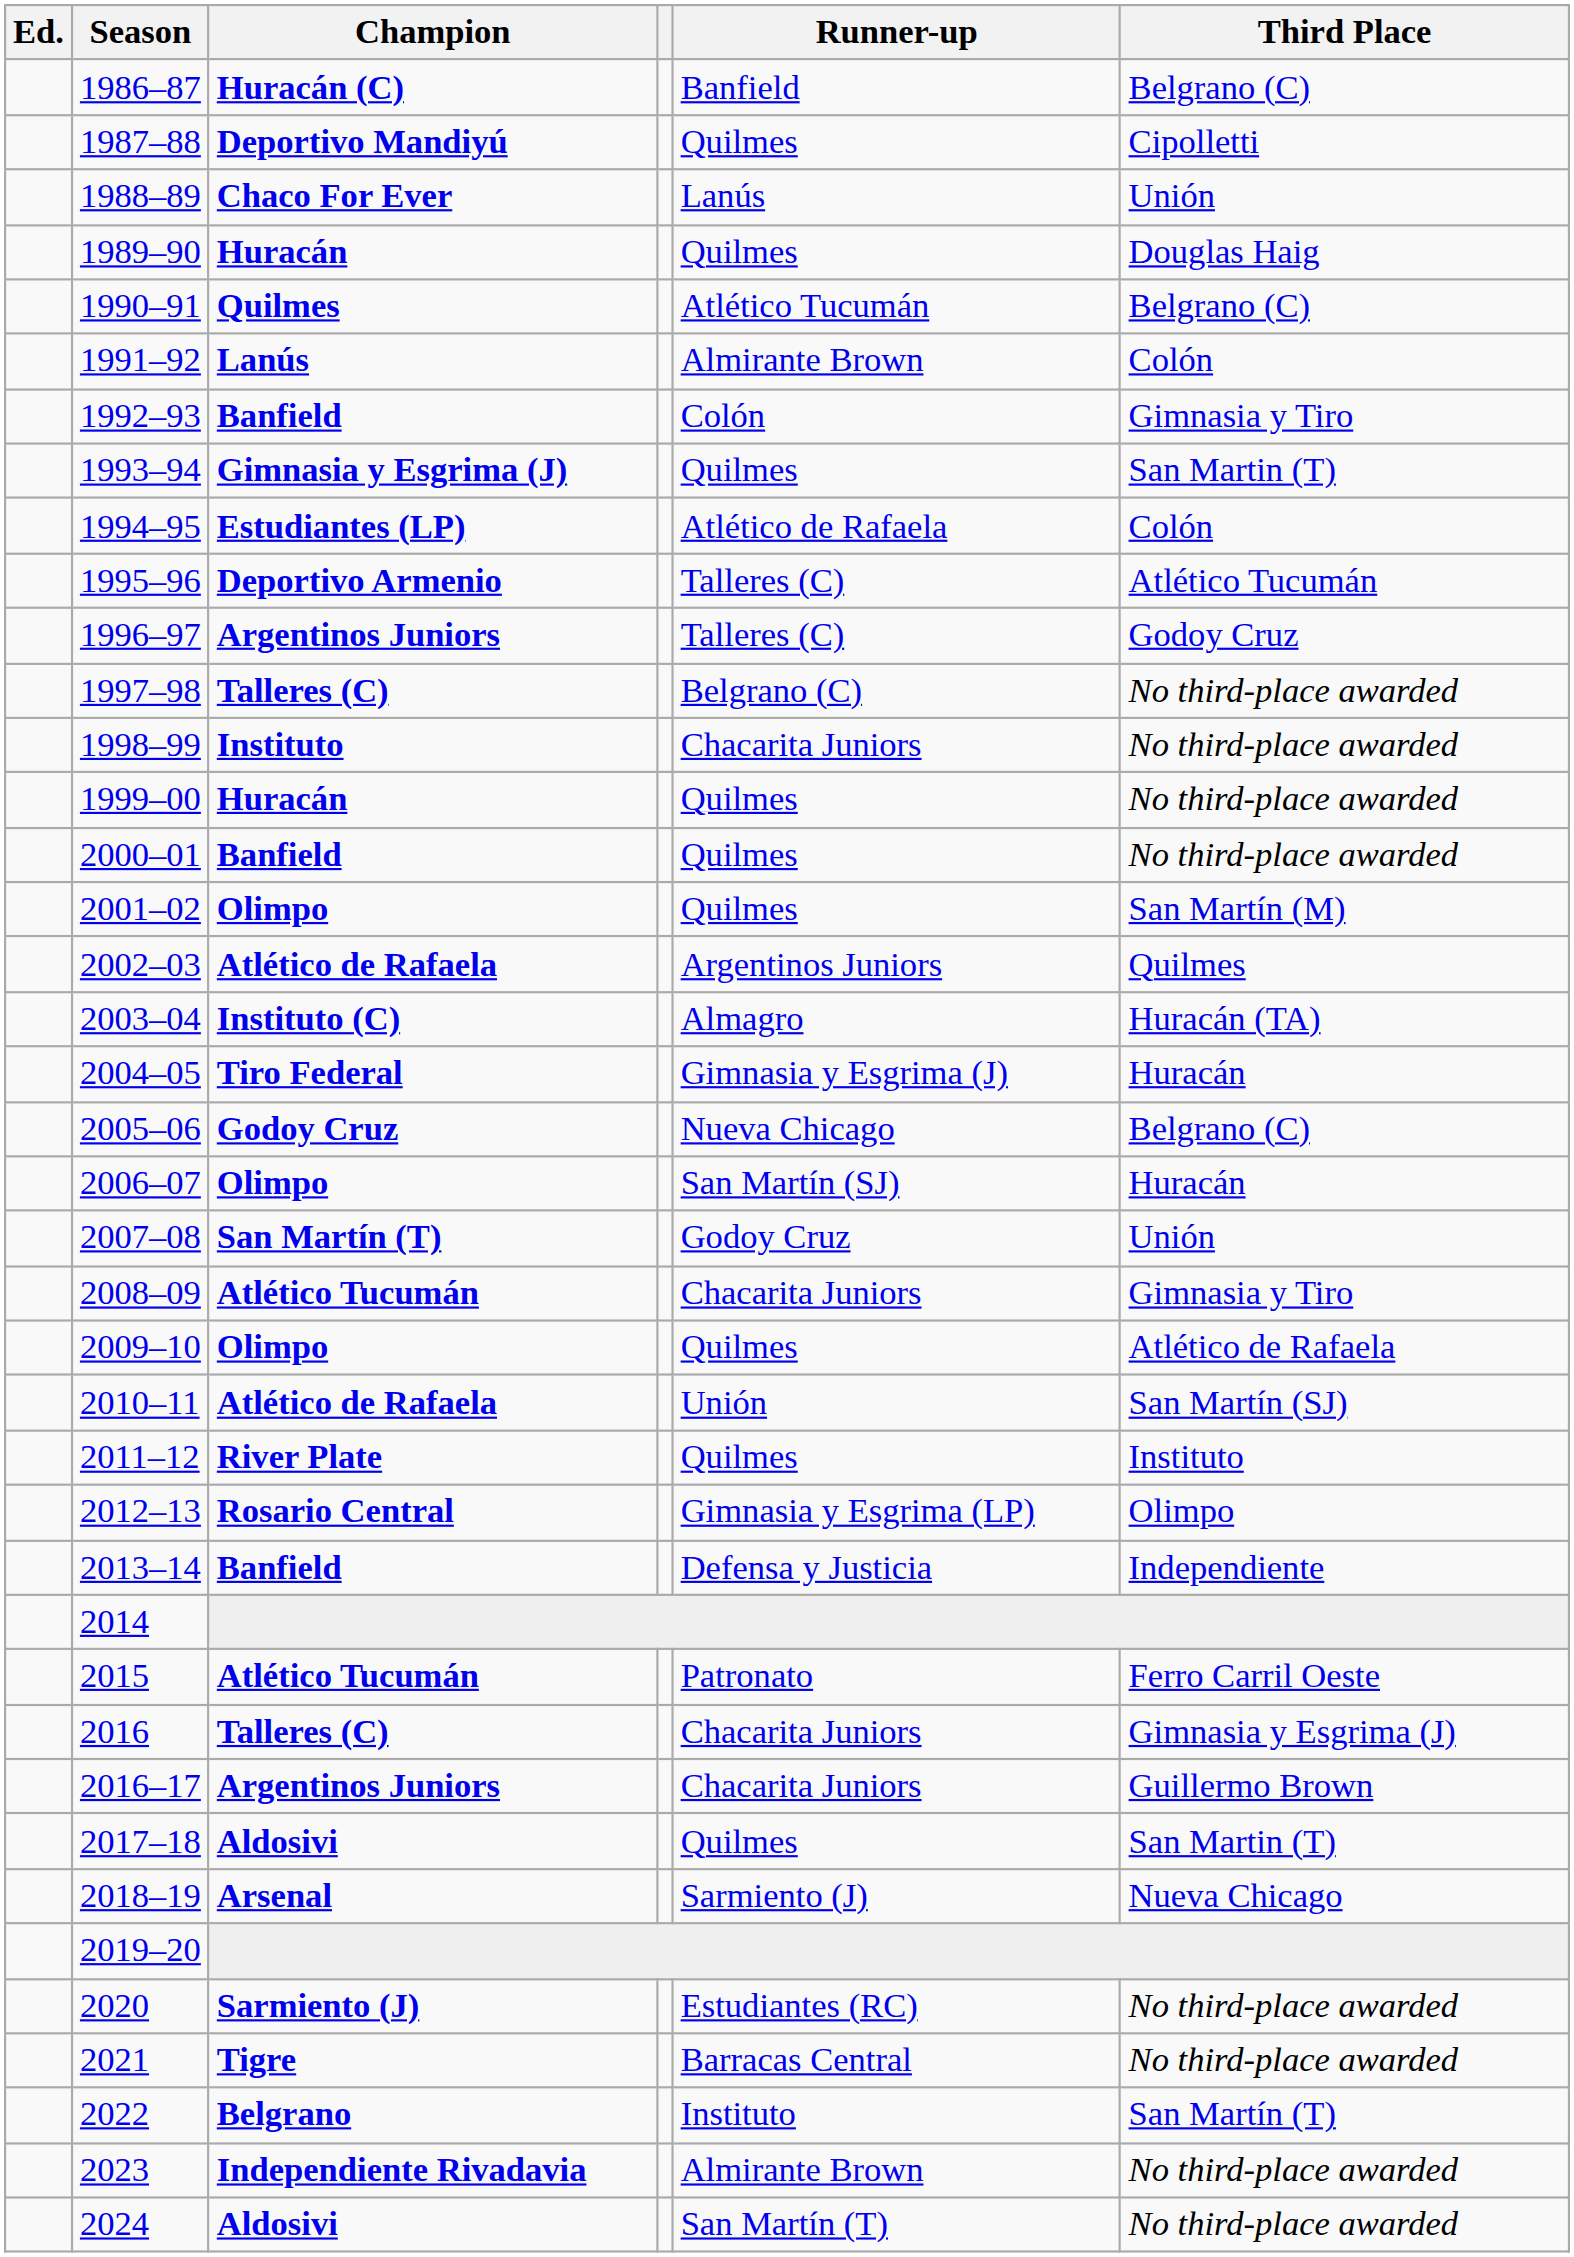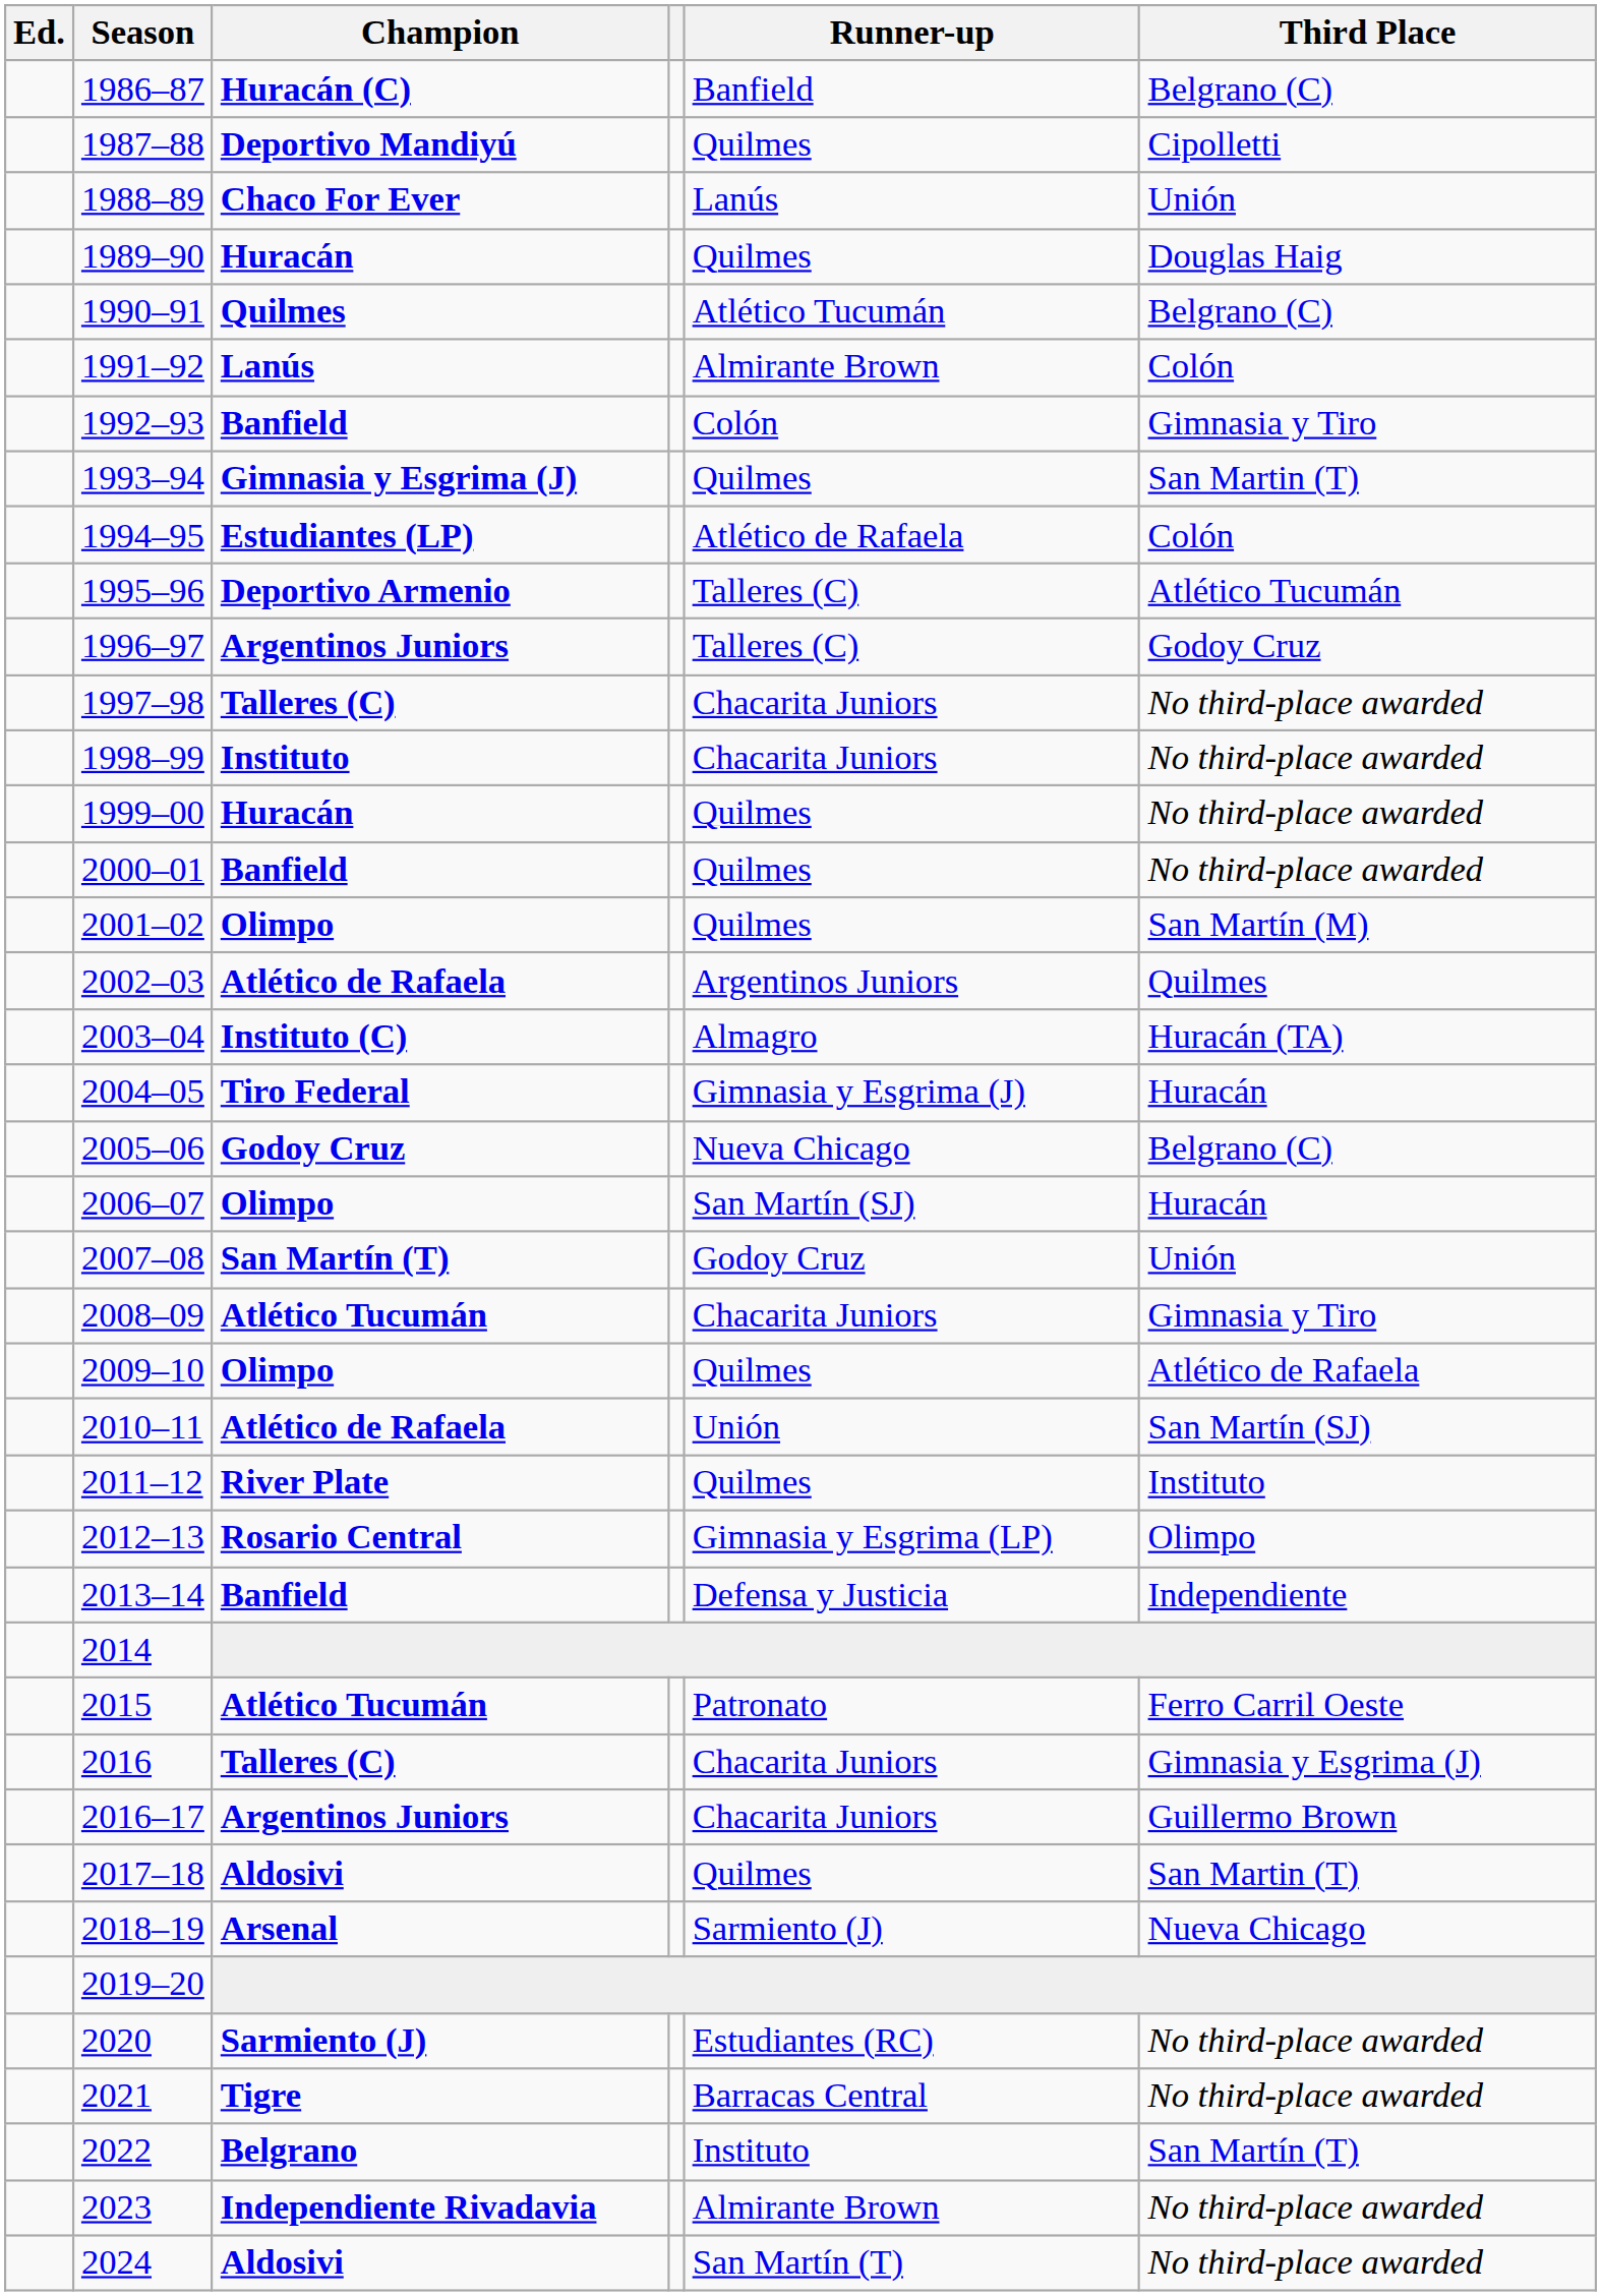 <table class="wikitable sortable">
 <tr>
 <th width=px>Ed.</th>
 <th width= px>Season</th>
 <th width=200px>Champion</th>
 <th width= px></th>
 <th width=200px>Runner-up</th>
 <th width=200px>Third Place</th>
 </tr>
 <tr>
 <td></td>
 <td><a href='#'>1986–87</a></td>
 <td><strong><a href='#'>Huracán (C)</a></strong> </td>
 <td></td>
 <td><a href='#'>Banfield</a></td>
 <td><a href='#'>Belgrano (C)</a></td>
 </tr>
 <tr>
 <td></td>
 <td><a href='#'>1987–88</a></td>
 <td><strong><a href='#'>Deportivo Mandiyú</a></strong> </td>
 <td></td>
 <td><a href='#'>Quilmes</a></td>
 <td><a href='#'>Cipolletti</a></td>
 </tr>
 <tr>
 <td></td>
 <td><a href='#'>1988–89</a></td>
 <td><strong><a href='#'>Chaco For Ever</a></strong> </td>
 <td></td>
 <td><a href='#'>Lanús</a></td>
 <td><a href='#'>Unión</a></td>
 </tr>
 <tr>
 <td></td>
 <td><a href='#'>1989–90</a></td>
 <td><strong><a href='#'>Huracán</a></strong> </td>
 <td></td>
 <td><a href='#'>Quilmes</a></td>
 <td><a href='#'>Douglas Haig</a></td>
 </tr>
 <tr>
 <td></td>
 <td><a href='#'>1990–91</a></td>
 <td><strong><a href='#'>Quilmes</a></strong> </td>
 <td></td>
 <td><a href='#'>Atlético Tucumán</a></td>
 <td><a href='#'>Belgrano (C)</a></td>
 </tr>
 <tr>
 <td></td>
 <td><a href='#'>1991–92</a></td>
 <td><strong><a href='#'>Lanús</a></strong> </td>
 <td></td>
 <td><a href='#'>Almirante Brown</a></td>
 <td><a href='#'>Colón</a></td>
 </tr>
 <tr>
 <td></td>
 <td><a href='#'>1992–93</a></td>
 <td><strong><a href='#'>Banfield</a></strong> </td>
 <td></td>
 <td><a href='#'>Colón</a></td>
 <td><a href='#'>Gimnasia y Tiro</a></td>
 </tr>
 <tr>
 <td></td>
 <td><a href='#'>1993–94</a></td>
 <td><strong><a href='#'>Gimnasia y Esgrima (J)</a></strong> </td>
 <td></td>
 <td><a href='#'>Quilmes</a></td>
 <td><a href='#'>San Martin (T)</a></td>
 </tr>
 <tr>
 <td></td>
 <td><a href='#'>1994–95</a></td>
 <td><strong><a href='#'>Estudiantes (LP)</a></strong> </td>
 <td></td>
 <td><a href='#'>Atlético de Rafaela</a></td>
 <td><a href='#'>Colón</a></td>
 </tr>
 <tr>
 <td></td>
 <td><a href='#'>1995–96</a></td>
 <td><strong><a href='#'>Deportivo Armenio</a></strong> </td>
 <td></td>
 <td><a href='#'>Talleres (C)</a></td>
 <td><a href='#'>Atlético Tucumán</a></td>
 </tr>
 <tr>
 <td></td>
 <td><a href='#'>1996–97</a></td>
 <td><strong><a href='#'>Argentinos Juniors</a></strong> </td>
 <td></td>
 <td><a href='#'>Talleres (C)</a></td>
 <td><a href='#'>Godoy Cruz</a></td>
 </tr>
 <tr>
 <td></td>
 <td><a href='#'>1997–98</a></td>
 <td><strong><a href='#'>Talleres (C)</a></strong> </td>
 <td></td>
-<td><a href='#'>Belgrano (C)</a></td>
+<td><a href='#'>Chacarita Juniors</a></td>
 <td><em>No third-place awarded</em></td>
 </tr>
 <tr>
 <td></td>
 <td><a href='#'>1998–99</a></td>
 <td><strong><a href='#'>Instituto</a></strong> </td>
 <td></td>
 <td><a href='#'>Chacarita Juniors</a></td>
 <td><em>No third-place awarded</em></td>
 </tr>
 <tr>
 <td></td>
 <td><a href='#'>1999–00</a></td>
 <td><strong><a href='#'>Huracán</a></strong> </td>
 <td></td>
 <td><a href='#'>Quilmes</a></td>
 <td><em>No third-place awarded</em></td>
 </tr>
 <tr>
 <td></td>
 <td><a href='#'>2000–01</a></td>
 <td><strong><a href='#'>Banfield</a></strong> </td>
 <td></td>
 <td><a href='#'>Quilmes</a></td>
 <td><em>No third-place awarded</em></td>
 </tr>
 <tr>
 <td></td>
 <td><a href='#'>2001–02</a></td>
 <td><strong><a href='#'>Olimpo</a></strong> </td>
 <td></td>
 <td><a href='#'>Quilmes</a></td>
 <td><a href='#'>San Martín (M)</a></td>
 </tr>
 <tr>
 <td></td>
 <td><a href='#'>2002–03</a></td>
 <td><strong><a href='#'>Atlético de Rafaela</a></strong> </td>
 <td></td>
 <td><a href='#'>Argentinos Juniors</a></td>
 <td><a href='#'>Quilmes</a></td>
 </tr>
 <tr>
 <td></td>
 <td><a href='#'>2003–04</a></td>
 <td><strong><a href='#'>Instituto (C)</a></strong> </td>
 <td></td>
 <td><a href='#'>Almagro</a></td>
 <td><a href='#'>Huracán (TA)</a></td>
 </tr>
 <tr>
 <td></td>
 <td><a href='#'>2004–05</a></td>
 <td><strong><a href='#'>Tiro Federal</a></strong> </td>
 <td></td>
 <td><a href='#'>Gimnasia y Esgrima (J)</a></td>
 <td><a href='#'>Huracán</a></td>
 </tr>
 <tr>
 <td></td>
 <td><a href='#'>2005–06</a></td>
 <td><strong><a href='#'>Godoy Cruz</a></strong> </td>
 <td></td>
 <td><a href='#'>Nueva Chicago</a></td>
 <td><a href='#'>Belgrano (C)</a></td>
 </tr>
 <tr>
 <td></td>
 <td><a href='#'>2006–07</a></td>
 <td><strong><a href='#'>Olimpo</a></strong> </td>
 <td></td>
 <td><a href='#'>San Martín (SJ)</a></td>
 <td><a href='#'>Huracán</a></td>
 </tr>
 <tr>
 <td></td>
 <td><a href='#'>2007–08</a></td>
 <td><strong><a href='#'>San Martín (T)</a></strong> </td>
 <td></td>
 <td><a href='#'>Godoy Cruz</a></td>
 <td><a href='#'>Unión</a></td>
 </tr>
 <tr>
 <td></td>
 <td><a href='#'>2008–09</a></td>
 <td><strong><a href='#'>Atlético Tucumán</a></strong> </td>
 <td></td>
 <td><a href='#'>Chacarita Juniors</a></td>
 <td><a href='#'>Gimnasia y Tiro</a></td>
 </tr>
 <tr>
 <td></td>
 <td><a href='#'>2009–10</a></td>
 <td><strong><a href='#'>Olimpo</a></strong> </td>
 <td></td>
 <td><a href='#'>Quilmes</a></td>
 <td><a href='#'>Atlético de Rafaela</a></td>
 </tr>
 <tr>
 <td></td>
 <td><a href='#'>2010–11</a></td>
 <td><strong><a href='#'>Atlético de Rafaela</a></strong> </td>
 <td></td>
 <td><a href='#'>Unión</a></td>
 <td><a href='#'>San Martín (SJ)</a></td>
 </tr>
 <tr>
 <td></td>
 <td><a href='#'>2011–12</a></td>
 <td><strong><a href='#'>River Plate</a></strong> </td>
 <td></td>
 <td><a href='#'>Quilmes</a></td>
 <td><a href='#'>Instituto</a></td>
 </tr>
 <tr>
 <td></td>
 <td><a href='#'>2012–13</a></td>
 <td><strong><a href='#'>Rosario Central</a></strong> </td>
 <td></td>
 <td><a href='#'>Gimnasia y Esgrima (LP)</a></td>
 <td><a href='#'>Olimpo</a></td>
 </tr>
 <tr>
 <td></td>
 <td><a href='#'>2013–14</a></td>
 <td><strong><a href='#'>Banfield</a></strong> </td>
 <td></td>
 <td><a href='#'>Defensa y Justicia</a></td>
 <td><a href='#'>Independiente</a></td>
 </tr>
 <tr>
 <td></td>
 <td><a href='#'>2014</a></td>
 <td colspan=4 style= background:#efefef></td>
 </tr>
 <tr>
 <td></td>
 <td><a href='#'>2015</a></td>
 <td><strong><a href='#'>Atlético Tucumán</a></strong> </td>
 <td></td>
 <td><a href='#'>Patronato</a></td>
 <td><a href='#'>Ferro Carril Oeste</a></td>
 </tr>
 <tr>
 <td></td>
 <td><a href='#'>2016</a></td>
 <td><strong><a href='#'>Talleres (C)</a></strong> </td>
 <td></td>
 <td><a href='#'>Chacarita Juniors</a></td>
 <td><a href='#'>Gimnasia y Esgrima (J)</a></td>
 </tr>
 <tr>
 <td></td>
 <td><a href='#'>2016–17</a></td>
 <td><strong><a href='#'>Argentinos Juniors</a></strong> </td>
 <td></td>
 <td><a href='#'>Chacarita Juniors</a></td>
 <td><a href='#'>Guillermo Brown</a></td>
 </tr>
 <tr>
 <td></td>
 <td><a href='#'>2017–18</a></td>
 <td><strong><a href='#'>Aldosivi</a></strong> </td>
 <td></td>
 <td><a href='#'>Quilmes</a></td>
 <td><a href='#'>San Martin (T)</a></td>
 </tr>
 <tr>
 <td></td>
 <td><a href='#'>2018–19</a></td>
 <td><strong><a href='#'>Arsenal</a></strong> </td>
 <td></td>
 <td><a href='#'>Sarmiento (J)</a></td>
 <td><a href='#'>Nueva Chicago</a></td>
 </tr>
 <tr>
 <td></td>
 <td><a href='#'>2019–20</a></td>
 <td colspan=4 style= background:#efefef></td>
 </tr>
 <tr>
 <td></td>
 <td><a href='#'>2020</a></td>
 <td><strong><a href='#'>Sarmiento (J)</a></strong> </td>
 <td></td>
 <td><a href='#'>Estudiantes (RC)</a></td>
 <td><em>No third-place awarded</em></td>
 </tr>
 <tr>
 <td></td>
 <td><a href='#'>2021</a></td>
 <td><strong><a href='#'>Tigre</a></strong> </td>
 <td></td>
 <td><a href='#'>Barracas Central</a></td>
 <td><em>No third-place awarded</em></td>
 </tr>
 <tr>
 <td></td>
 <td><a href='#'>2022</a></td>
 <td><strong><a href='#'>Belgrano</a></strong> </td>
 <td></td>
 <td><a href='#'>Instituto</a></td>
 <td><a href='#'>San Martín (T)</a></td>
 </tr>
 <tr>
 <td></td>
 <td><a href='#'>2023</a></td>
 <td><strong><a href='#'>Independiente Rivadavia</a></strong> </td>
 <td></td>
 <td><a href='#'>Almirante Brown</a></td>
 <td><em>No third-place awarded</em></td>
 </tr>
 <tr>
 <td></td>
 <td><a href='#'>2024</a></td>
 <td><strong><a href='#'>Aldosivi</a></strong> </td>
 <td></td>
 <td><a href='#'>San Martín (T)</a></td>
 <td><em>No third-place awarded</em></td>
 </tr>
 </table>
